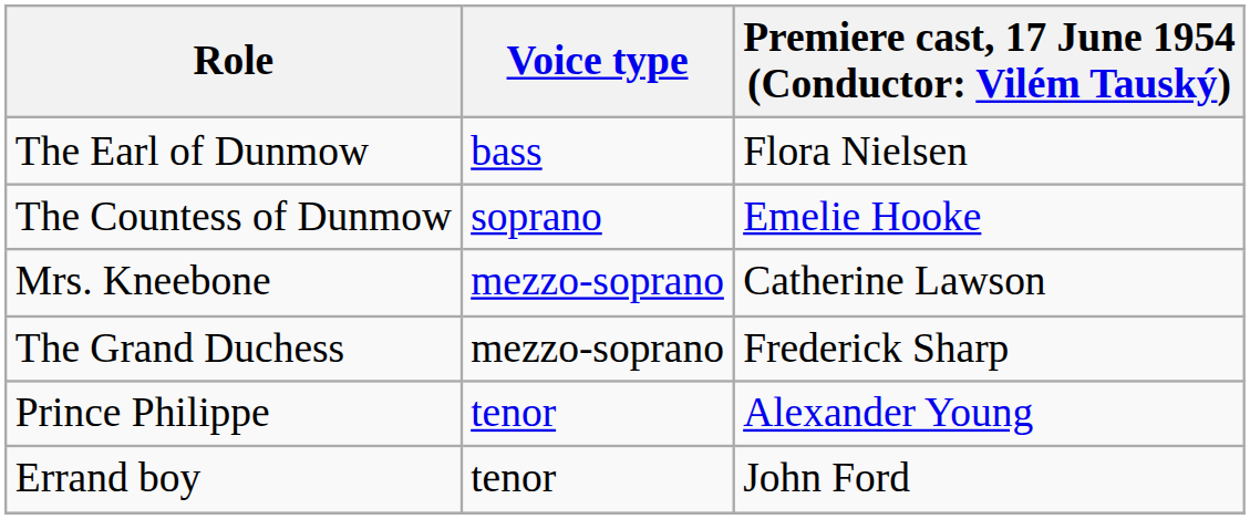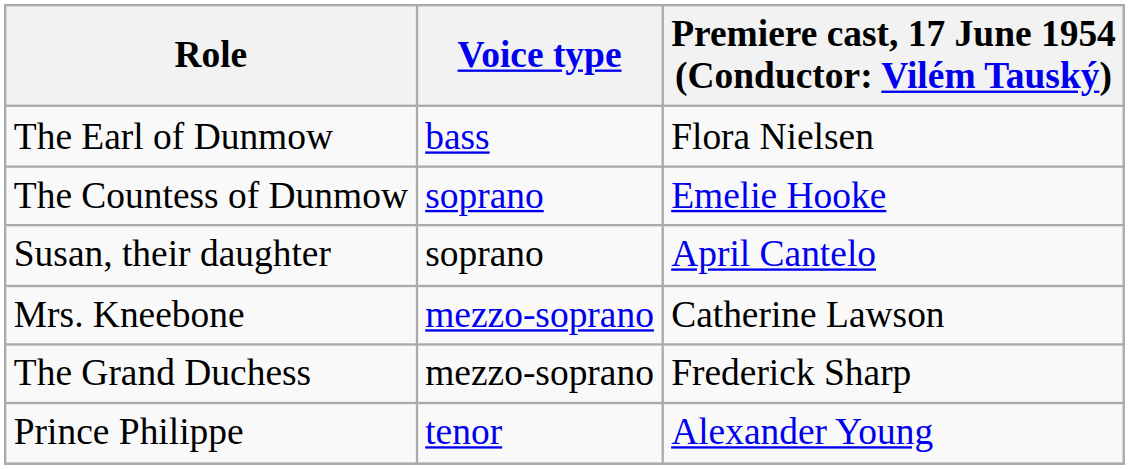 <table class="wikitable">
 <tr>
 <th>Role</th>
 <th><a href='#'>Voice type</a></th>
 <th>Premiere cast, 17 June 1954<br>(Conductor: <a href='#'>Vilém Tauský</a>)</th>
 </tr>
 <tr>
 <td>The Earl of Dunmow</td>
 <td><a href='#'>bass</a></td>
 <td>Flora Nielsen</td>
 </tr>
 <tr>
 <td>The Countess of Dunmow</td>
 <td><a href='#'>soprano</a></td>
 <td><a href='#'>Emelie Hooke</a></td>
 </tr>
 <tr>
+<td>Susan, their daughter</td>
+<td>soprano</td>
+<td><a href='#'>April Cantelo</a></td>
+</tr>
+<tr>
 <td>Mrs. Kneebone</td>
 <td><a href='#'>mezzo-soprano</a></td>
 <td>Catherine Lawson</td>
 </tr>
 <tr>
 <td>The Grand Duchess</td>
 <td>mezzo-soprano</td>
 <td>Frederick Sharp</td>
 </tr>
 <tr>
 <td>Prince Philippe</td>
 <td><a href='#'>tenor</a></td>
 <td><a href='#'>Alexander Young</a></td>
 </tr>
 <tr>
-<td>Errand boy</td>
-<td>tenor</td>
-<td>John Ford</td>
-</tr>
-<tr>
 </tr>
 </table>
